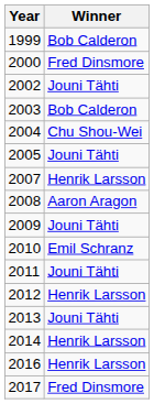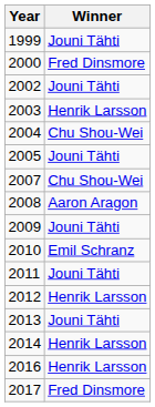 <table class="wikitable sortable">
 <tr bgcolor="#efefef">
 <th>Year</th>
 <th>Winner</th>
 </tr>
 <tr>
 <td>1999</td>
-<td> <a href='#'>Bob Calderon</a></td>
+<td> <a href='#'>Jouni Tähti</a></td>
 </tr>
 <tr>
 <td>2000</td>
 <td> <a href='#'>Fred Dinsmore</a></td>
 </tr>
 <tr>
 <td>2002</td>
 <td> <a href='#'>Jouni Tähti</a></td>
 </tr>
 <tr>
 <td>2003</td>
-<td> <a href='#'>Bob Calderon</a></td>
+<td> <a href='#'>Henrik Larsson</a></td>
 </tr>
 <tr>
 <td>2004</td>
 <td> <a href='#'>Chu Shou-Wei</a></td>
 </tr>
 <tr>
 <td>2005</td>
 <td> <a href='#'>Jouni Tähti</a> </td>
 </tr>
 <tr>
 <td>2007</td>
-<td> <a href='#'>Henrik Larsson</a> </td>
+<td> <a href='#'>Chu Shou-Wei</a></td>
 </tr>
 <tr>
 <td>2008</td>
 <td> <a href='#'>Aaron Aragon</a></td>
 </tr>
 <tr>
 <td>2009</td>
 <td> <a href='#'>Jouni Tähti</a> </td>
 </tr>
 <tr>
 <td>2010</td>
 <td> <a href='#'>Emil Schranz</a></td>
 </tr>
 <tr>
 <td>2011</td>
 <td> <a href='#'>Jouni Tähti</a> </td>
 </tr>
 <tr>
 <td>2012</td>
 <td> <a href='#'>Henrik Larsson</a> </td>
 </tr>
 <tr>
 <td>2013</td>
 <td> <a href='#'>Jouni Tähti</a> </td>
 </tr>
 <tr>
 <td>2014</td>
 <td> <a href='#'>Henrik Larsson</a> </td>
 </tr>
 <tr>
 <td>2016</td>
 <td> <a href='#'>Henrik Larsson</a> </td>
 </tr>
 <tr>
 <td>2017</td>
 <td> <a href='#'>Fred Dinsmore</a> </td>
 </tr>
 </table>
